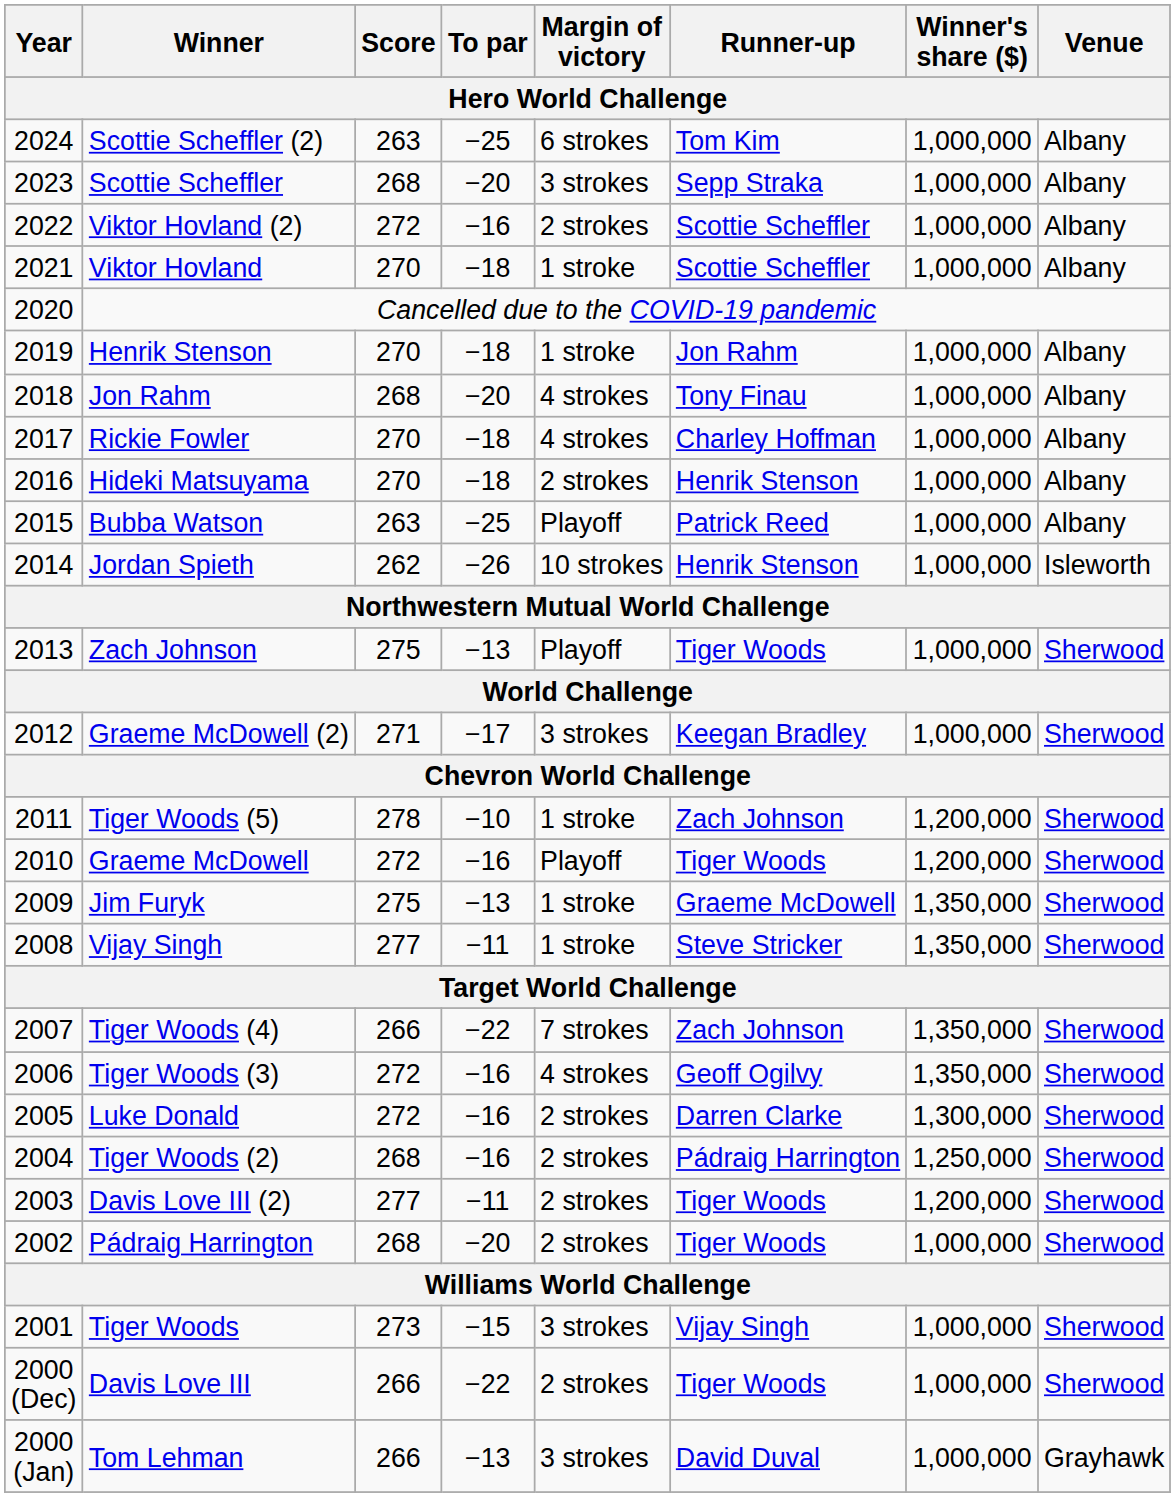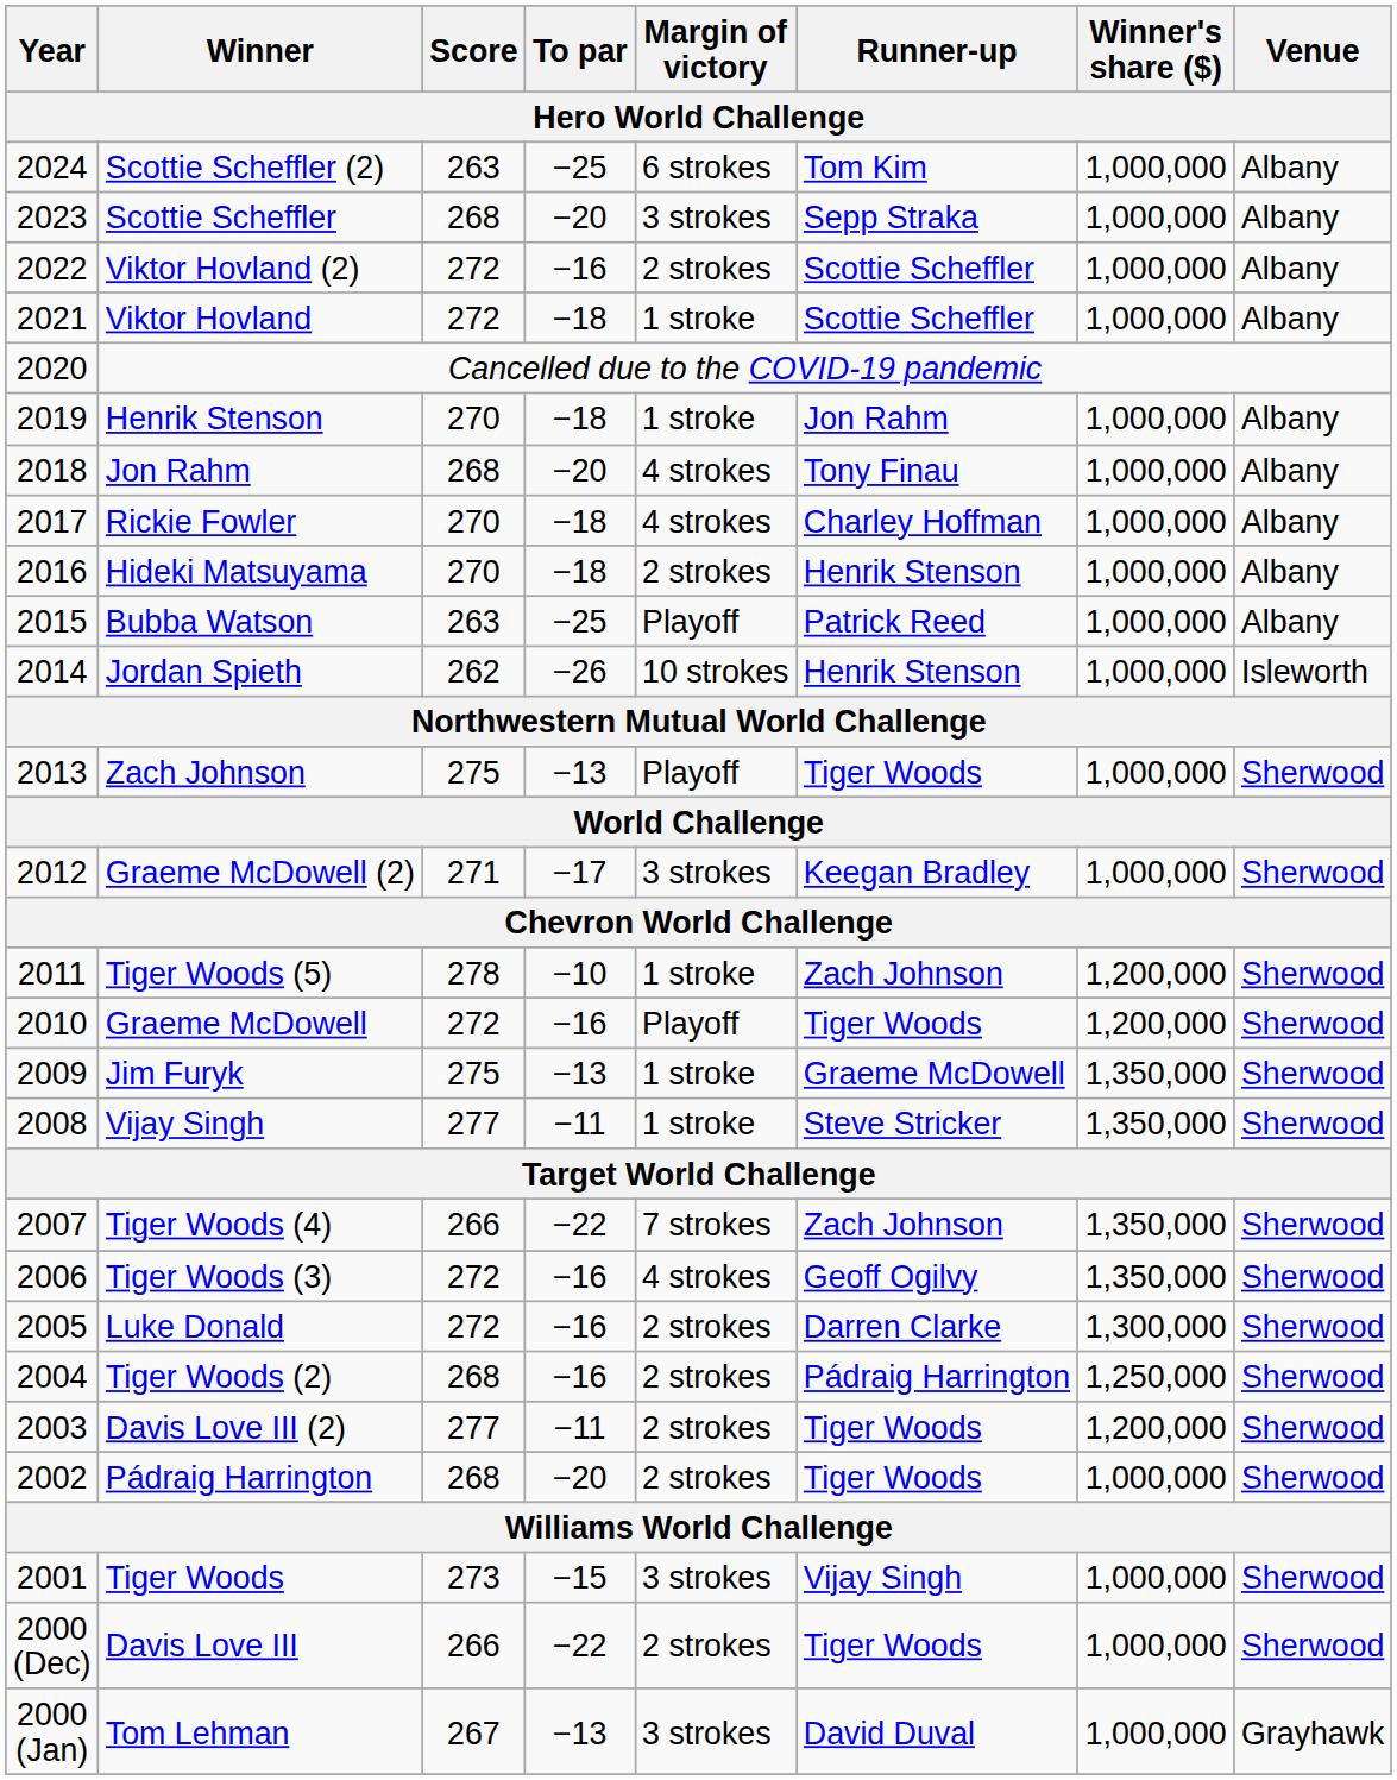 <table class=wikitable style="font-size:95%">
 <tr>
 <th>Year</th>
 <th>Winner</th>
 <th>Score</th>
 <th>To par</th>
 <th>Margin of<br>victory</th>
 <th>Runner-up</th>
 <th>Winner's<br>share ($)</th>
 <th>Venue</th>
 </tr>
 <tr>
 <th colspan=8>Hero World Challenge</th>
 </tr>
 <tr>
 <td align=center>2024</td>
 <td> <a href='#'>Scottie Scheffler</a> (2)</td>
 <td align=center>263</td>
 <td align=center>−25</td>
 <td>6 strokes</td>
 <td> <a href='#'>Tom Kim</a></td>
 <td align=center>1,000,000</td>
 <td>Albany</td>
 </tr>
 <tr>
 <td align=center>2023</td>
 <td> <a href='#'>Scottie Scheffler</a></td>
 <td align=center>268</td>
 <td align=center>−20</td>
 <td>3 strokes</td>
 <td> <a href='#'>Sepp Straka</a></td>
 <td align=center>1,000,000</td>
 <td>Albany</td>
 </tr>
 <tr>
 <td align=center>2022</td>
 <td> <a href='#'>Viktor Hovland</a> (2)</td>
 <td align=center>272</td>
 <td align=center>−16</td>
 <td>2 strokes</td>
 <td> <a href='#'>Scottie Scheffler</a></td>
 <td align=center>1,000,000</td>
 <td>Albany</td>
 </tr>
 <tr>
 <td align=center>2021</td>
 <td> <a href='#'>Viktor Hovland</a></td>
-<td align=center>270</td>
+<td align=center>272</td>
 <td align=center>−18</td>
 <td>1 stroke</td>
 <td> <a href='#'>Scottie Scheffler</a></td>
 <td align=center>1,000,000</td>
 <td>Albany</td>
 </tr>
 <tr>
 <td align=center>2020</td>
 <td colspan=8 style="text-align: center"><em>Cancelled due to the <a href='#'>COVID-19 pandemic</a></em></td>
 </tr>
 <tr>
 <td align=center>2019</td>
 <td> <a href='#'>Henrik Stenson</a></td>
 <td align=center>270</td>
 <td align=center>−18</td>
 <td>1 stroke</td>
 <td> <a href='#'>Jon Rahm</a></td>
 <td align=center>1,000,000</td>
 <td>Albany</td>
 </tr>
 <tr>
 <td align=center>2018</td>
 <td> <a href='#'>Jon Rahm</a></td>
 <td align=center>268</td>
 <td align=center>−20</td>
 <td>4 strokes</td>
 <td> <a href='#'>Tony Finau</a></td>
 <td align=center>1,000,000</td>
 <td>Albany</td>
 </tr>
 <tr>
 <td align=center>2017</td>
 <td> <a href='#'>Rickie Fowler</a></td>
 <td align=center>270</td>
 <td align=center>−18</td>
 <td>4 strokes</td>
 <td> <a href='#'>Charley Hoffman</a></td>
 <td align=center>1,000,000</td>
 <td>Albany</td>
 </tr>
 <tr>
 <td align=center>2016</td>
 <td> <a href='#'>Hideki Matsuyama</a></td>
 <td align=center>270</td>
 <td align=center>−18</td>
 <td>2 strokes</td>
 <td> <a href='#'>Henrik Stenson</a></td>
 <td align=center>1,000,000</td>
 <td>Albany</td>
 </tr>
 <tr>
 <td align=center>2015</td>
 <td> <a href='#'>Bubba Watson</a></td>
 <td align=center>263</td>
 <td align=center>−25</td>
 <td>Playoff</td>
 <td> <a href='#'>Patrick Reed</a></td>
 <td align=center>1,000,000</td>
 <td>Albany</td>
 </tr>
 <tr>
 <td align=center>2014</td>
 <td> <a href='#'>Jordan Spieth</a></td>
 <td align=center>262</td>
 <td align=center>−26</td>
 <td>10 strokes</td>
 <td> <a href='#'>Henrik Stenson</a></td>
 <td align=center>1,000,000</td>
 <td>Isleworth</td>
 </tr>
 <tr>
 <th colspan=8>Northwestern Mutual World Challenge</th>
 </tr>
 <tr>
 <td align=center>2013</td>
 <td> <a href='#'>Zach Johnson</a></td>
 <td align=center>275</td>
 <td align=center>−13</td>
 <td>Playoff</td>
 <td> <a href='#'>Tiger Woods</a></td>
 <td align=center>1,000,000</td>
 <td><a href='#'>Sherwood</a></td>
 </tr>
 <tr>
 <th colspan=8>World Challenge</th>
 </tr>
 <tr>
 <td align=center>2012</td>
 <td> <a href='#'>Graeme McDowell</a> (2)</td>
 <td align=center>271</td>
 <td align=center>−17</td>
 <td>3 strokes</td>
 <td> <a href='#'>Keegan Bradley</a></td>
 <td align=center>1,000,000</td>
 <td><a href='#'>Sherwood</a></td>
 </tr>
 <tr>
 <th colspan=8>Chevron World Challenge</th>
 </tr>
 <tr>
 <td align=center>2011</td>
 <td> <a href='#'>Tiger Woods</a> (5)</td>
 <td align=center>278</td>
 <td align=center>−10</td>
 <td>1 stroke</td>
 <td> <a href='#'>Zach Johnson</a></td>
 <td align=center>1,200,000</td>
 <td><a href='#'>Sherwood</a></td>
 </tr>
 <tr>
 <td align=center>2010</td>
 <td> <a href='#'>Graeme McDowell</a></td>
 <td align=center>272</td>
 <td align=center>−16</td>
 <td>Playoff</td>
 <td> <a href='#'>Tiger Woods</a></td>
 <td align=center>1,200,000</td>
 <td><a href='#'>Sherwood</a></td>
 </tr>
 <tr>
 <td align=center>2009</td>
 <td> <a href='#'>Jim Furyk</a></td>
 <td align=center>275</td>
 <td align=center>−13</td>
 <td>1 stroke</td>
 <td> <a href='#'>Graeme McDowell</a></td>
 <td align=center>1,350,000</td>
 <td><a href='#'>Sherwood</a></td>
 </tr>
 <tr>
 <td align=center>2008</td>
 <td> <a href='#'>Vijay Singh</a></td>
 <td align=center>277</td>
 <td align=center>−11</td>
 <td>1 stroke</td>
 <td> <a href='#'>Steve Stricker</a></td>
 <td align=center>1,350,000</td>
 <td><a href='#'>Sherwood</a></td>
 </tr>
 <tr>
 <th colspan=8>Target World Challenge</th>
 </tr>
 <tr>
 <td align=center>2007</td>
 <td> <a href='#'>Tiger Woods</a> (4)</td>
 <td align=center>266</td>
 <td align=center>−22</td>
 <td>7 strokes</td>
 <td> <a href='#'>Zach Johnson</a></td>
 <td align=center>1,350,000</td>
 <td><a href='#'>Sherwood</a></td>
 </tr>
 <tr>
 <td align=center>2006</td>
 <td> <a href='#'>Tiger Woods</a> (3)</td>
 <td align=center>272</td>
 <td align=center>−16</td>
 <td>4 strokes</td>
 <td> <a href='#'>Geoff Ogilvy</a></td>
 <td align=center>1,350,000</td>
 <td><a href='#'>Sherwood</a></td>
 </tr>
 <tr>
 <td align=center>2005</td>
 <td> <a href='#'>Luke Donald</a></td>
 <td align=center>272</td>
 <td align=center>−16</td>
 <td>2 strokes</td>
 <td> <a href='#'>Darren Clarke</a></td>
 <td align=center>1,300,000</td>
 <td><a href='#'>Sherwood</a></td>
 </tr>
 <tr>
 <td align=center>2004</td>
 <td> <a href='#'>Tiger Woods</a> (2)</td>
 <td align=center>268</td>
 <td align=center>−16</td>
 <td>2 strokes</td>
 <td> <a href='#'>Pádraig Harrington</a></td>
 <td align=center>1,250,000</td>
 <td><a href='#'>Sherwood</a></td>
 </tr>
 <tr>
 <td align=center>2003</td>
 <td> <a href='#'>Davis Love III</a> (2)</td>
 <td align=center>277</td>
 <td align=center>−11</td>
 <td>2 strokes</td>
 <td> <a href='#'>Tiger Woods</a></td>
 <td align=center>1,200,000</td>
 <td><a href='#'>Sherwood</a></td>
 </tr>
 <tr>
 <td align=center>2002</td>
 <td> <a href='#'>Pádraig Harrington</a></td>
 <td align=center>268</td>
 <td align=center>−20</td>
 <td>2 strokes</td>
 <td> <a href='#'>Tiger Woods</a></td>
 <td align=center>1,000,000</td>
 <td><a href='#'>Sherwood</a></td>
 </tr>
 <tr>
 <th colspan=8>Williams World Challenge</th>
 </tr>
 <tr>
 <td align=center>2001</td>
 <td> <a href='#'>Tiger Woods</a></td>
 <td align=center>273</td>
 <td align=center>−15</td>
 <td>3 strokes</td>
 <td> <a href='#'>Vijay Singh</a></td>
 <td align=center>1,000,000</td>
 <td><a href='#'>Sherwood</a></td>
 </tr>
 <tr>
 <td align=center>2000<br>(Dec)</td>
 <td> <a href='#'>Davis Love III</a></td>
 <td align=center>266</td>
 <td align=center>−22</td>
 <td>2 strokes</td>
 <td> <a href='#'>Tiger Woods</a></td>
 <td align=center>1,000,000</td>
 <td><a href='#'>Sherwood</a></td>
 </tr>
 <tr>
 <td align=center>2000<br>(Jan)</td>
 <td> <a href='#'>Tom Lehman</a></td>
-<td align=center>266</td>
+<td align=center>267</td>
 <td align=center>−13</td>
 <td>3 strokes</td>
 <td> <a href='#'>David Duval</a></td>
 <td align=center>1,000,000</td>
 <td>Grayhawk</td>
 </tr>
 </table>
